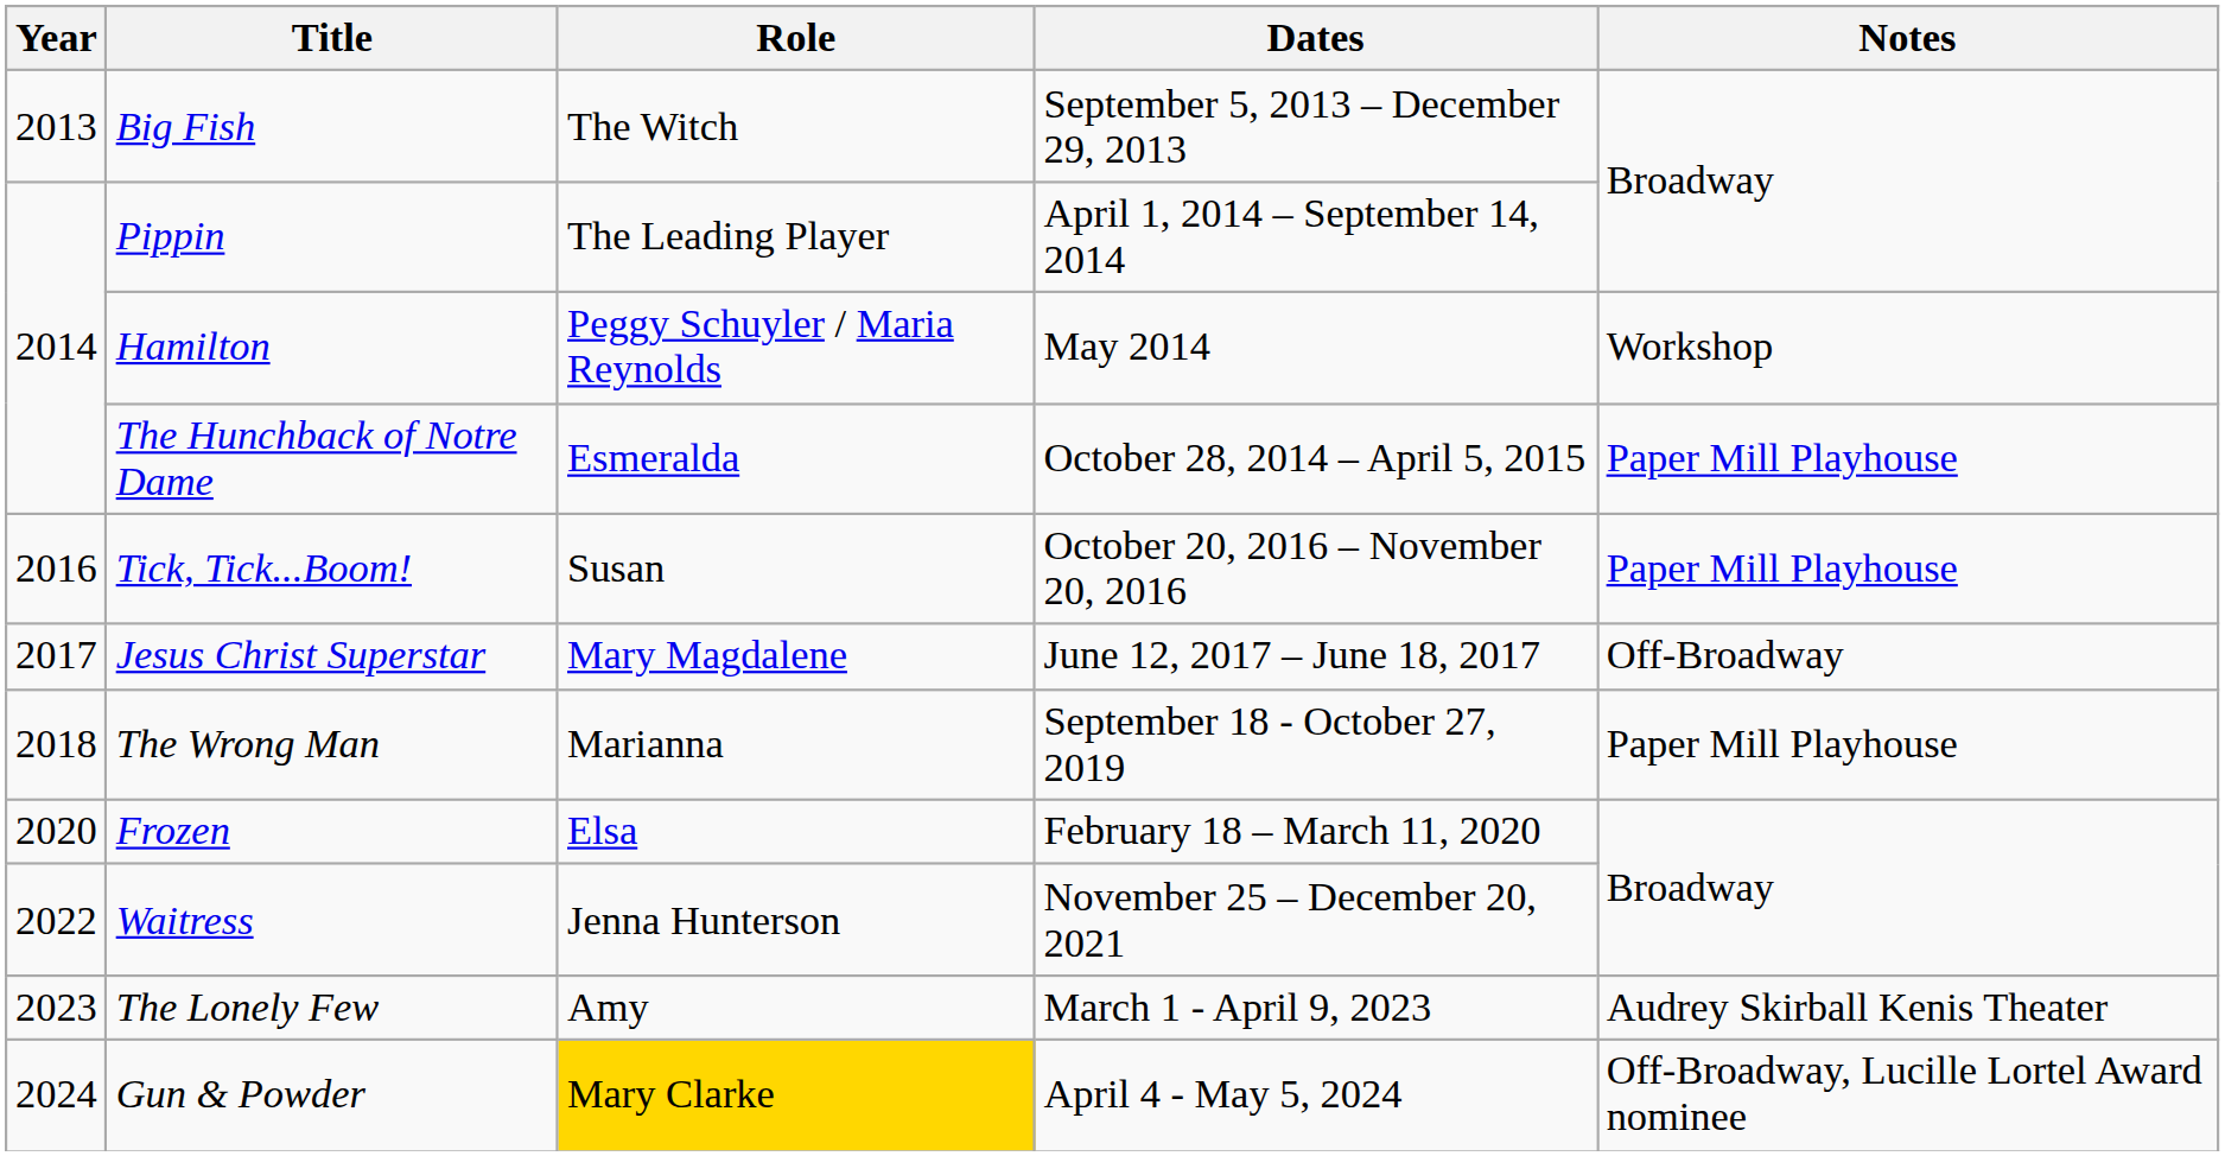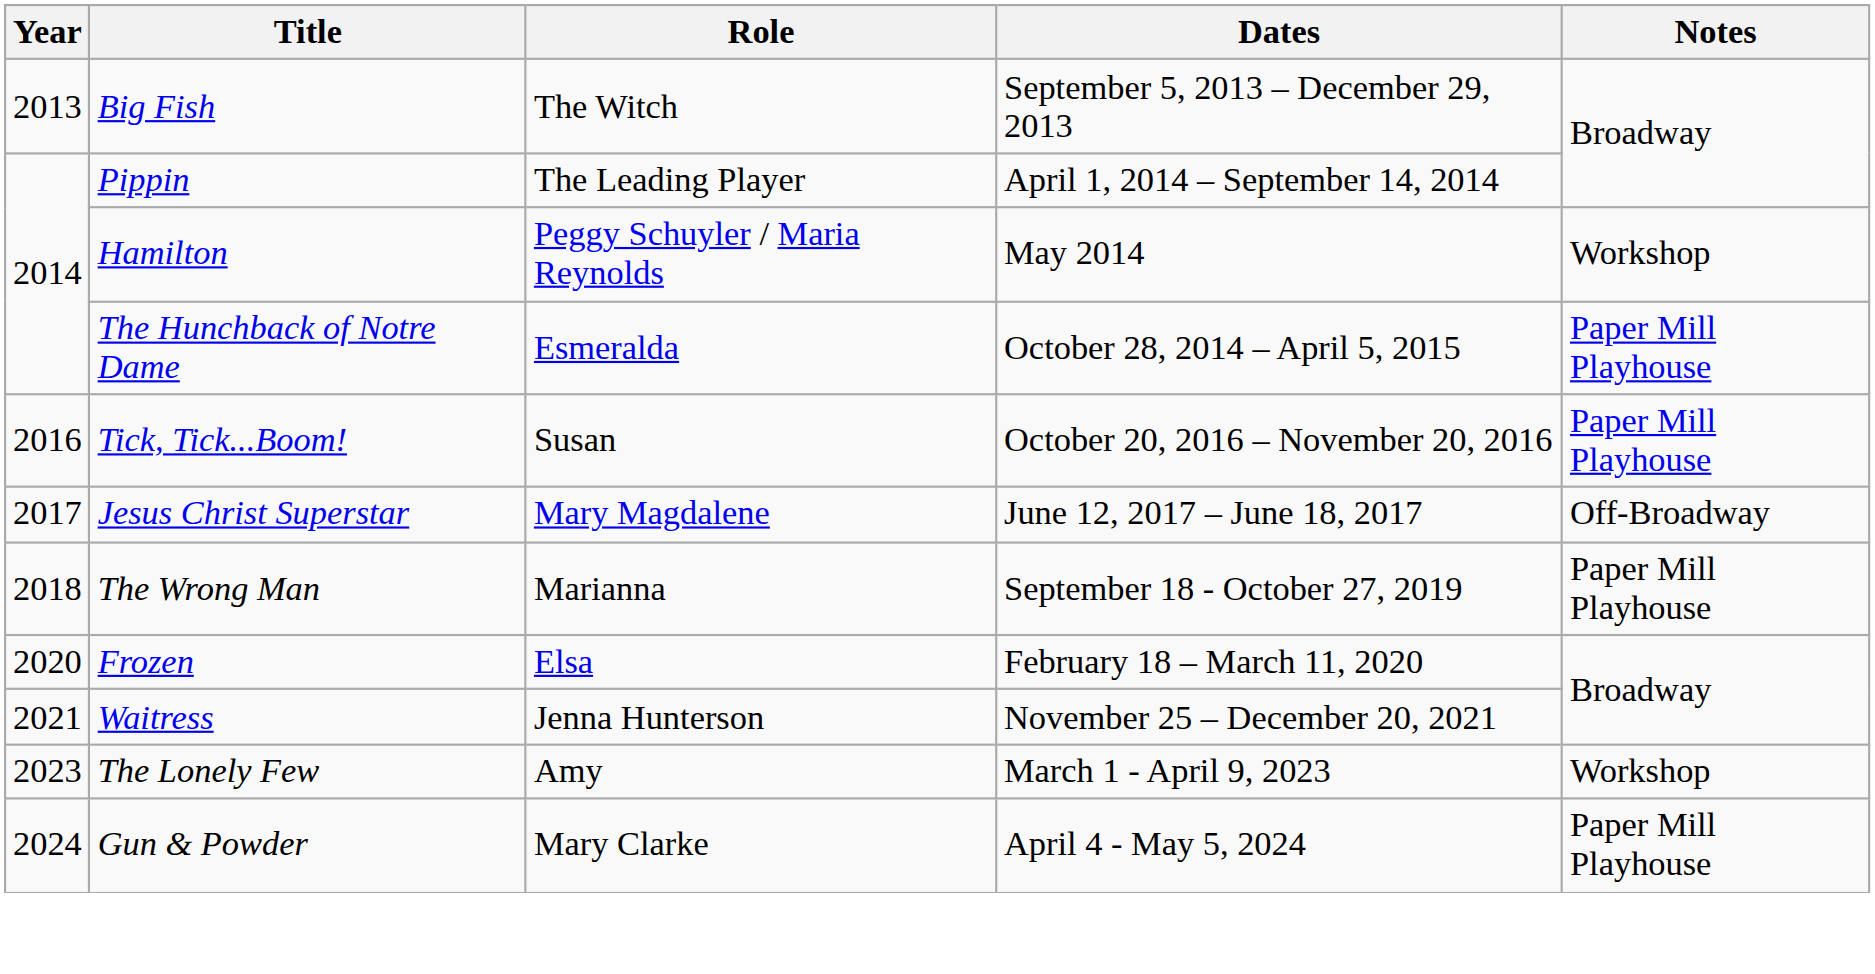 <table class="wikitable">
 <tr>
 <th>Year</th>
 <th>Title</th>
 <th>Role</th>
 <th>Dates</th>
 <th>Notes</th>
 </tr>
 <tr>
 <td>2013</td>
 <td><em><a href='#'>Big Fish</a></em></td>
 <td>The Witch</td>
 <td>September 5, 2013 – December 29, 2013</td>
 <td rowspan=2>Broadway</td>
 </tr>
 <tr>
 <td rowspan=3>2014</td>
 <td><em><a href='#'>Pippin</a></em></td>
 <td>The Leading Player</td>
 <td>April 1, 2014 – September 14, 2014</td>
 </tr>
 <tr>
 <td><em><a href='#'>Hamilton</a></em></td>
 <td><a href='#'>Peggy Schuyler</a> / <a href='#'>Maria Reynolds</a></td>
 <td>May 2014</td>
 <td>Workshop</td>
 </tr>
 <tr>
 <td><em><a href='#'>The Hunchback of Notre Dame</a></em></td>
 <td><a href='#'>Esmeralda</a></td>
 <td>October 28, 2014 – April 5, 2015</td>
 <td><a href='#'>Paper Mill Playhouse</a></td>
 </tr>
 <tr>
 <td>2016</td>
 <td><em><a href='#'>Tick, Tick...Boom!</a></em></td>
 <td>Susan</td>
 <td>October 20, 2016 – November 20, 2016</td>
 <td><a href='#'>Paper Mill Playhouse</a></td>
 </tr>
 <tr>
 <td>2017</td>
 <td><em><a href='#'>Jesus Christ Superstar</a></em></td>
 <td><a href='#'>Mary Magdalene</a></td>
 <td>June 12, 2017 – June 18, 2017</td>
 <td>Off-Broadway</td>
 </tr>
 <tr>
 <td>2018</td>
 <td><em>The Wrong Man</em></td>
 <td>Marianna</td>
 <td>September 18 - October 27, 2019</td>
 <td>Paper Mill Playhouse</td>
 </tr>
 <tr>
 <td>2020</td>
 <td><em><a href='#'>Frozen</a></em></td>
 <td><a href='#'>Elsa</a></td>
 <td>February 18 – March 11, 2020</td>
 <td rowspan=2>Broadway</td>
 </tr>
 <tr>
-<td>2022</td>
+<td>2021</td>
 <td><em><a href='#'>Waitress</a></em></td>
 <td>Jenna Hunterson</td>
 <td>November 25 – December 20, 2021</td>
 </tr>
 <tr>
 <td>2023</td>
 <td><em>The Lonely Few</em></td>
 <td>Amy</td>
 <td>March 1 - April 9, 2023</td>
-<td>Audrey Skirball Kenis Theater</td>
+<td>Workshop</td>
 </tr>
 <tr>
 <td>2024</td>
 <td><em>Gun & Powder</em></td>
-<td style="background: gold;">Mary Clarke</td>
+<td>Mary Clarke</td>
 <td>April 4 - May 5, 2024</td>
-<td>Off-Broadway, Lucille Lortel Award nominee</td>
+<td>Paper Mill Playhouse</td>
 </tr>
 </table>
